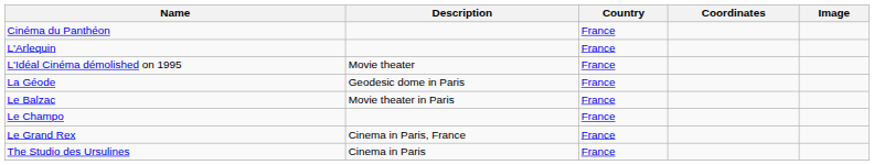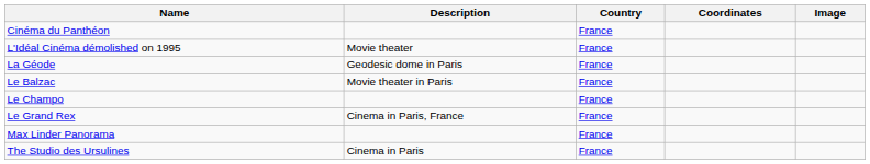 <table class='wikitable sortable' style="width:100%">
 <tr>
 <th>Name</th>
 <th>Description</th>
 <th>Country</th>
 <th>Coordinates</th>
 <th>Image</th>
 </tr>
 <tr>
 <td><a href='#'>Cinéma du Panthéon</a></td>
-<td></td>
-<td><a href='#'>France</a></td>
-<td></td>
-<td></td>
-</tr>
-<tr>
-<td><a href='#'>L'Arlequin</a></td>
 <td></td>
 <td><a href='#'>France</a></td>
 <td></td>
 <td></td>
 </tr>
 <tr>
 <td><a href='#'>L'Idéal Cinéma démolished</a> on 1995</td>
 <td>Movie theater</td>
 <td><a href='#'>France</a></td>
 <td></td>
 <td></td>
 </tr>
 <tr>
 <td><a href='#'>La Géode</a></td>
 <td>Geodesic dome in Paris</td>
 <td><a href='#'>France</a></td>
 <td></td>
 <td></td>
 </tr>
 <tr>
 <td><a href='#'>Le Balzac</a></td>
 <td>Movie theater in Paris</td>
 <td><a href='#'>France</a></td>
 <td></td>
 <td></td>
 </tr>
 <tr>
 <td><a href='#'>Le Champo</a></td>
 <td></td>
 <td><a href='#'>France</a></td>
 <td></td>
 <td></td>
 </tr>
 <tr>
 <td><a href='#'>Le Grand Rex</a></td>
 <td>Cinema in Paris, France</td>
 <td><a href='#'>France</a></td>
 <td></td>
 <td></td>
 </tr>
 <tr>
+<td><a href='#'>Max Linder Panorama</a></td>
+<td></td>
+<td><a href='#'>France</a></td>
+<td></td>
+<td></td>
+</tr>
+<tr>
 <td><a href='#'>The Studio des Ursulines</a></td>
 <td>Cinema in Paris</td>
 <td><a href='#'>France</a></td>
 <td></td>
 <td></td>
 </tr>
 </table>
